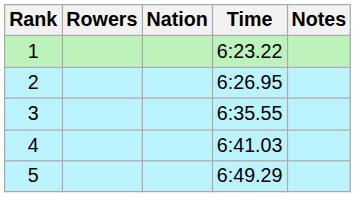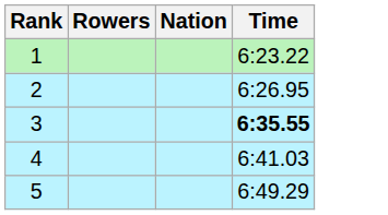 <table class="wikitable sortable" style="text-align:center">
 <tr>
 <th>Rank</th>
 <th>Rowers</th>
 <th>Nation</th>
 <th>Time</th>
-<th>Notes</th>
 </tr>
 <tr bgcolor=bbf3bb>
 <td>1</td>
 <td align=left data-sort-value="Geneș, Liliana"></td>
 <td align=left></td>
 <td>6:23.22</td>
-<td></td>
 </tr>
 <tr bgcolor=bbf3ff>
 <td>2</td>
 <td align=left data-sort-value="Bălan, Anișoara"></td>
 <td align=left></td>
 <td>6:26.95</td>
-<td></td>
 </tr>
 <tr bgcolor=bbf3ff>
 <td>3</td>
 <td align=left data-sort-value="Frolova, Inna"></td>
 <td align=left></td>
-<td>6:35.55</td>
-<td></td>
+<td><strong>6:35.55</strong></td>
 </tr>
 <tr bgcolor=bbf3ff>
 <td>4</td>
 <td align=left data-sort-value="Krejčová, Hana"></td>
 <td align=left></td>
 <td>6:41.03</td>
-<td></td>
 </tr>
 <tr bgcolor=bbf3ff>
 <td>5</td>
 <td align=left data-sort-value="Coupat, Monique"></td>
 <td align=left></td>
 <td>6:49.29</td>
-<td></td>
 </tr>
 </table>
